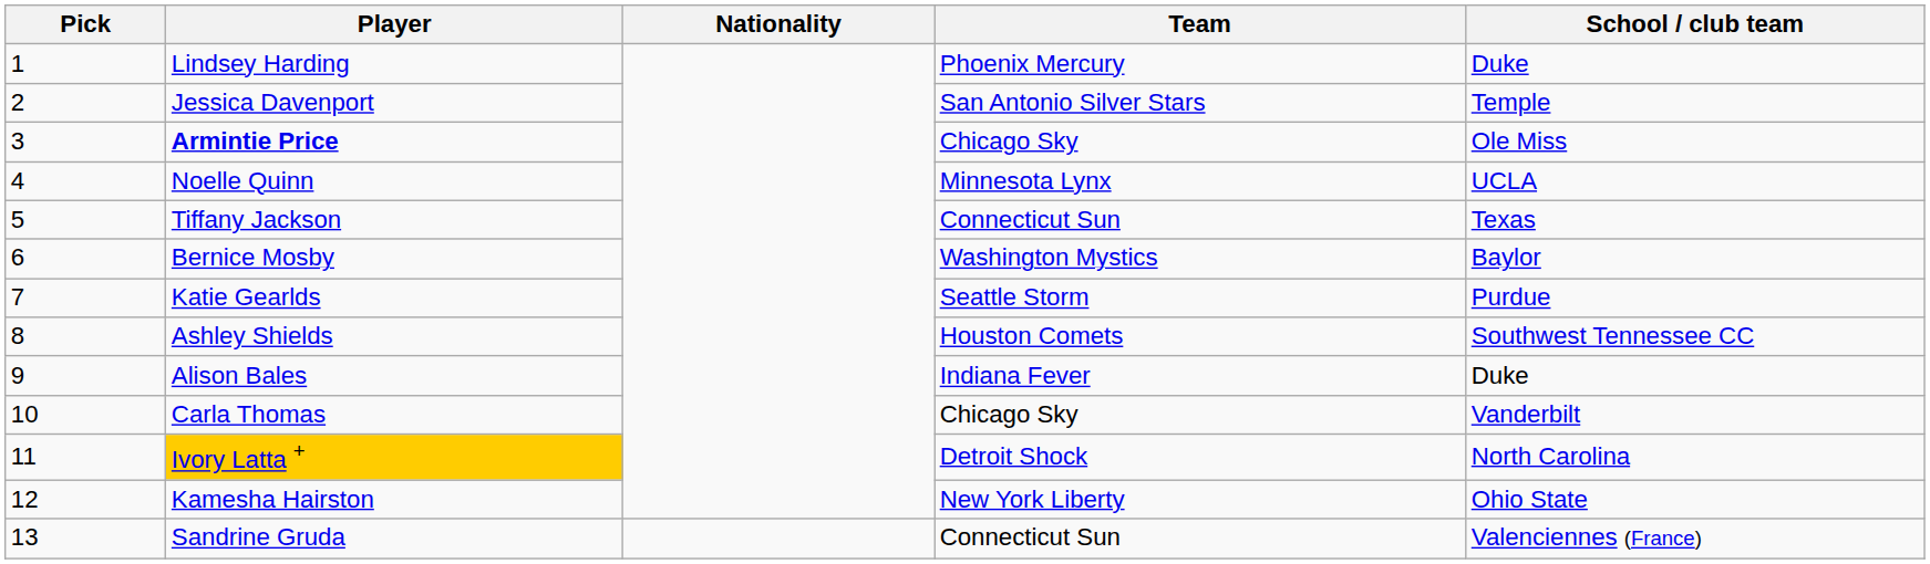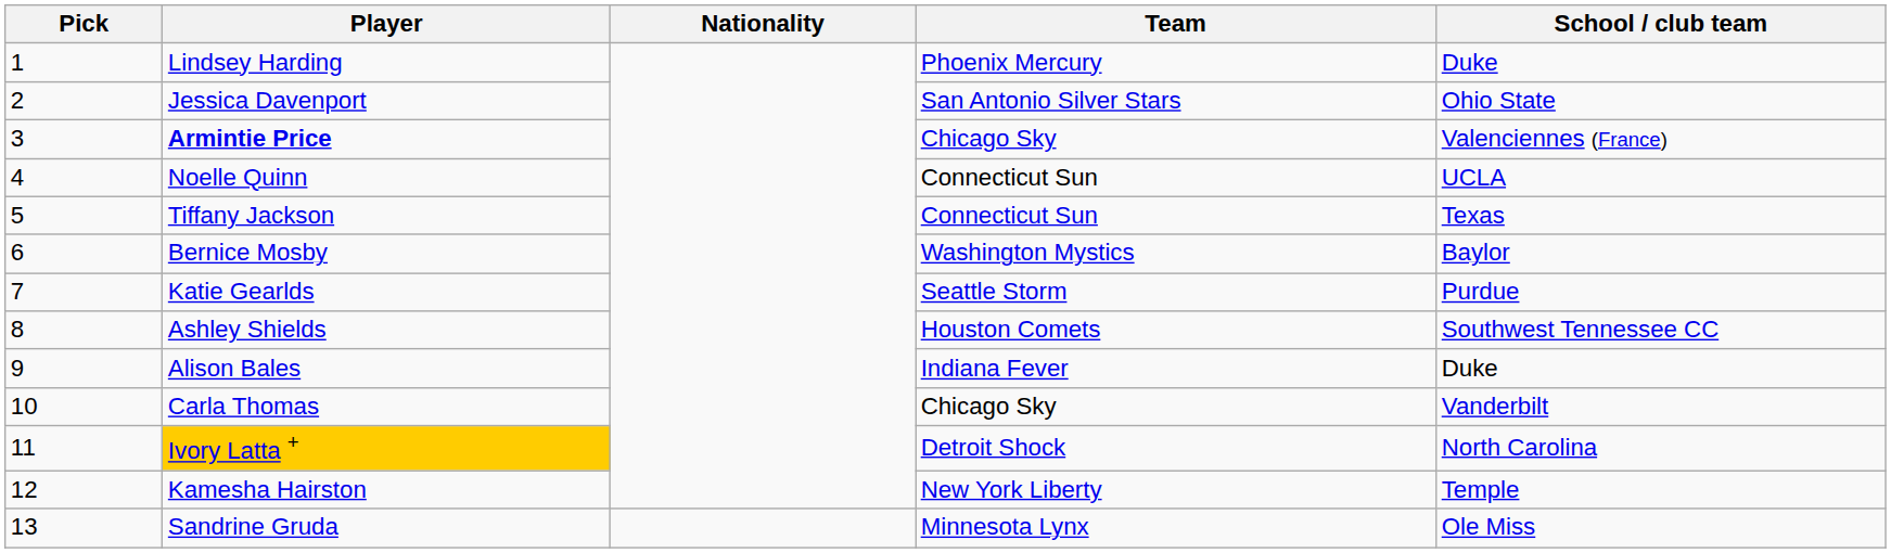 <table class="wikitable sortable">
 <tr>
 <th width=100>Pick</th>
 <th width=300>Player</th>
 <th width=200>Nationality</th>
 <th width=350>Team</th>
 <th width=300>School / club team</th>
 </tr>
 <tr>
 <td>1</td>
 <td><a href='#'>Lindsey Harding</a> </td>
 <td rowspan=12></td>
 <td><a href='#'>Phoenix Mercury</a></td>
 <td><a href='#'>Duke</a></td>
 </tr>
 <tr>
 <td>2</td>
 <td><a href='#'>Jessica Davenport</a> </td>
 <td><a href='#'>San Antonio Silver Stars</a></td>
-<td><a href='#'>Temple</a></td>
+<td><a href='#'>Ohio State</a></td>
 </tr>
 <tr>
 <td>3</td>
 <td><strong><a href='#'>Armintie Price</a></strong></td>
 <td><a href='#'>Chicago Sky</a></td>
-<td><a href='#'>Ole Miss</a></td>
+<td><a href='#'>Valenciennes</a> <small>(<a href='#'>France</a>)</small></td>
 </tr>
 <tr>
 <td>4</td>
 <td><a href='#'>Noelle Quinn</a></td>
-<td><a href='#'>Minnesota Lynx</a></td>
+<td>Connecticut Sun</td>
 <td><a href='#'>UCLA</a></td>
 </tr>
 <tr>
 <td>5</td>
 <td><a href='#'>Tiffany Jackson</a></td>
 <td><a href='#'>Connecticut Sun</a> </td>
 <td><a href='#'>Texas</a></td>
 </tr>
 <tr>
 <td>6</td>
 <td><a href='#'>Bernice Mosby</a></td>
 <td><a href='#'>Washington Mystics</a></td>
 <td><a href='#'>Baylor</a></td>
 </tr>
 <tr>
 <td>7</td>
 <td><a href='#'>Katie Gearlds</a></td>
 <td><a href='#'>Seattle Storm</a></td>
 <td><a href='#'>Purdue</a></td>
 </tr>
 <tr>
 <td>8</td>
 <td><a href='#'>Ashley Shields</a></td>
 <td><a href='#'>Houston Comets</a></td>
 <td><a href='#'>Southwest Tennessee CC</a></td>
 </tr>
 <tr>
 <td>9</td>
 <td><a href='#'>Alison Bales</a></td>
 <td><a href='#'>Indiana Fever</a></td>
 <td>Duke</td>
 </tr>
 <tr>
 <td>10</td>
 <td><a href='#'>Carla Thomas</a></td>
 <td>Chicago Sky </td>
 <td><a href='#'>Vanderbilt</a></td>
 </tr>
 <tr>
 <td>11</td>
 <td style="background-color:#FFCC00"><a href='#'>Ivory Latta</a> <sup>+</sup></td>
 <td><a href='#'>Detroit Shock</a></td>
 <td><a href='#'>North Carolina</a></td>
 </tr>
 <tr>
 <td>12</td>
 <td><a href='#'>Kamesha Hairston</a></td>
 <td><a href='#'>New York Liberty</a></td>
-<td><a href='#'>Ohio State</a></td>
+<td><a href='#'>Temple</a></td>
 </tr>
 <tr>
 <td>13</td>
 <td><a href='#'>Sandrine Gruda</a></td>
 <td></td>
-<td>Connecticut Sun</td>
-<td><a href='#'>Valenciennes</a> <small>(<a href='#'>France</a>)</small></td>
+<td><a href='#'>Minnesota Lynx</a></td>
+<td><a href='#'>Ole Miss</a></td>
 </tr>
 </table>
